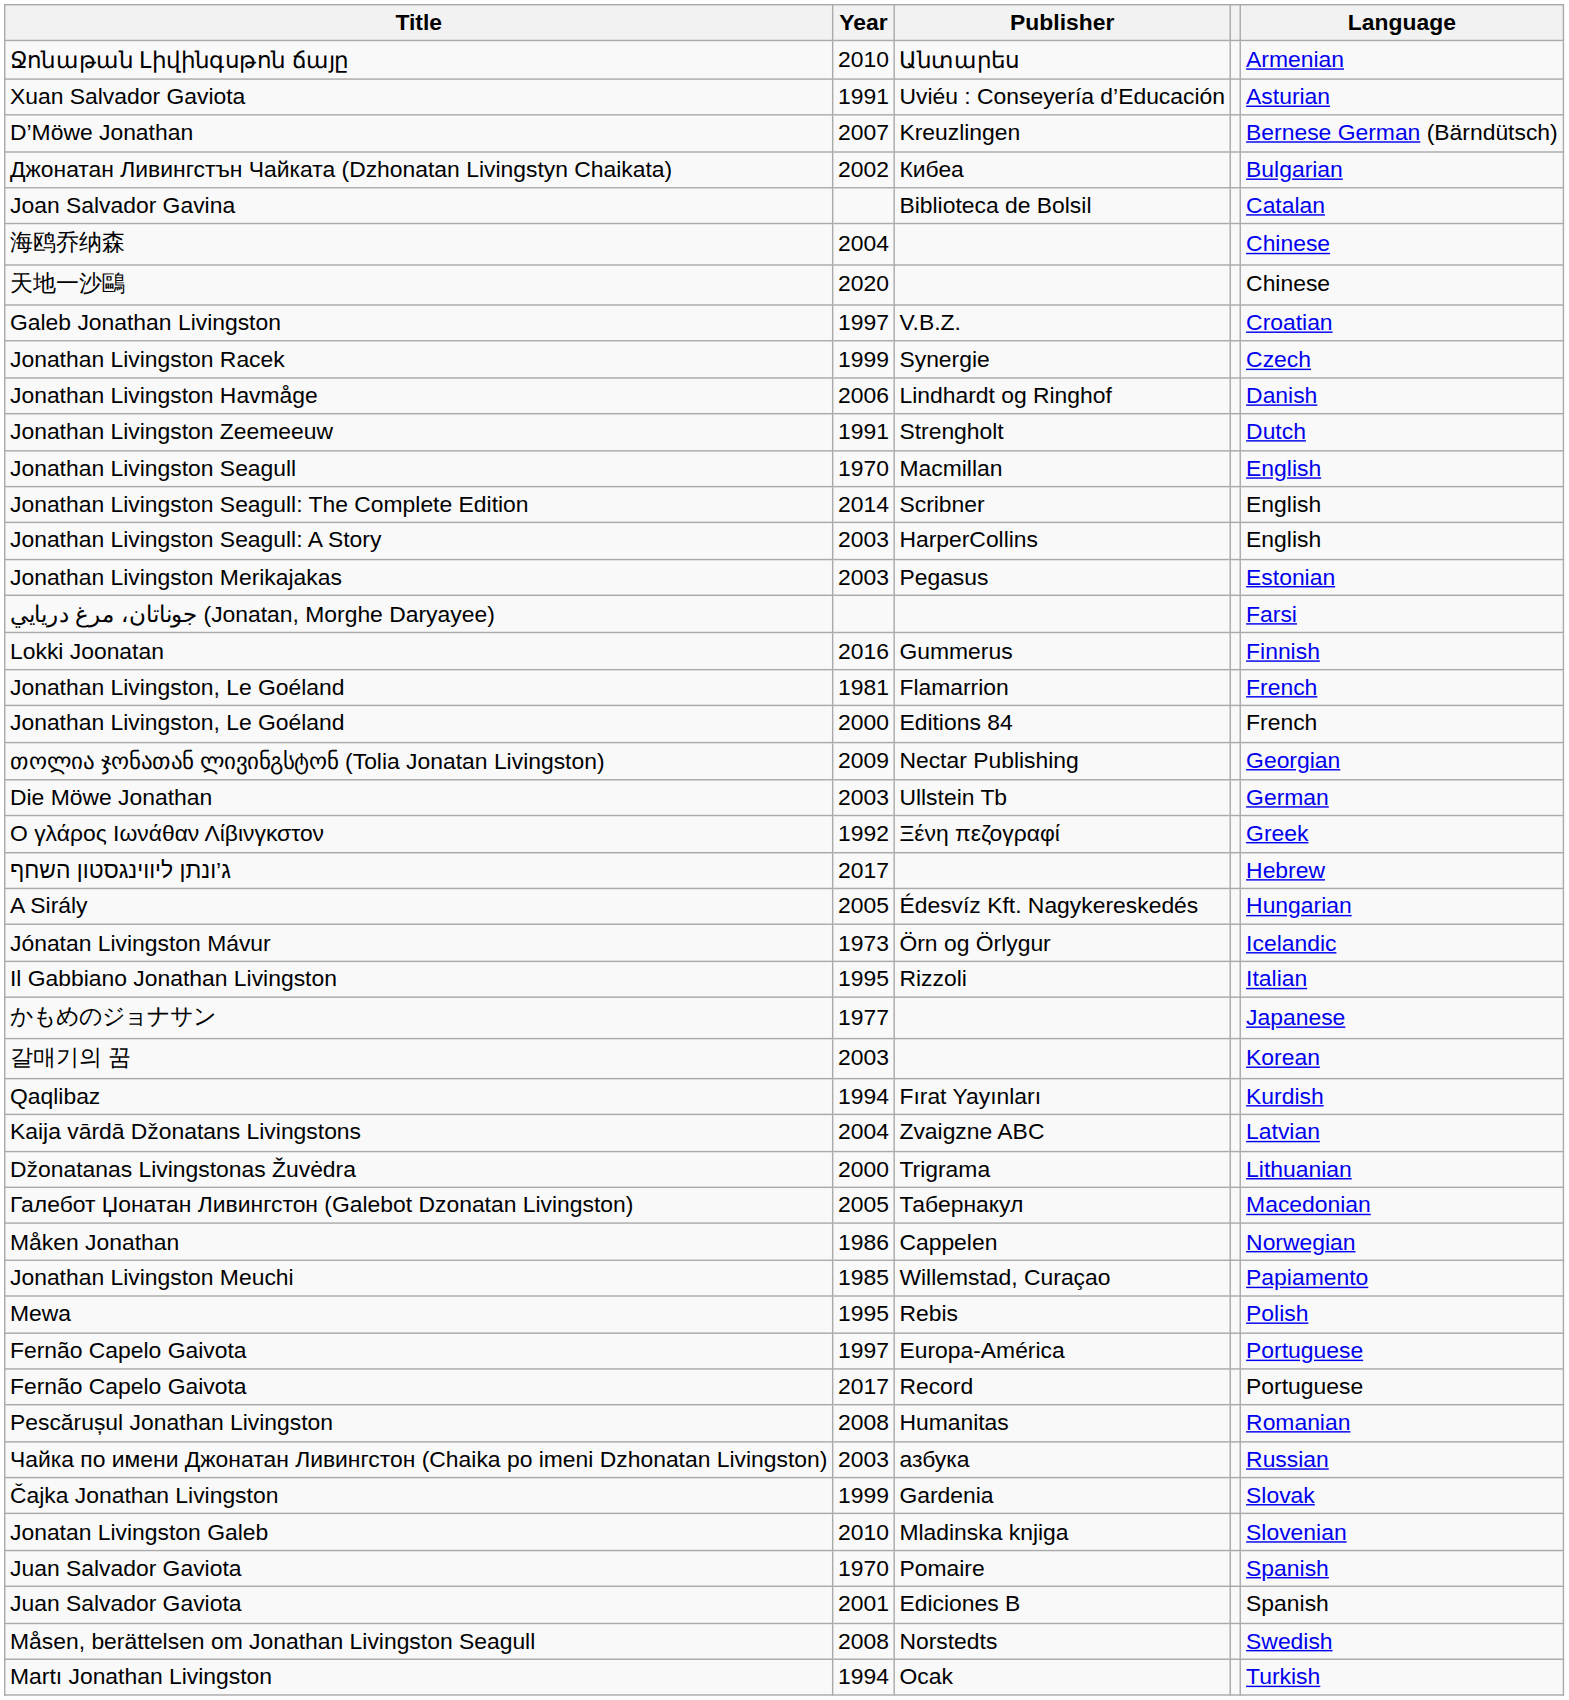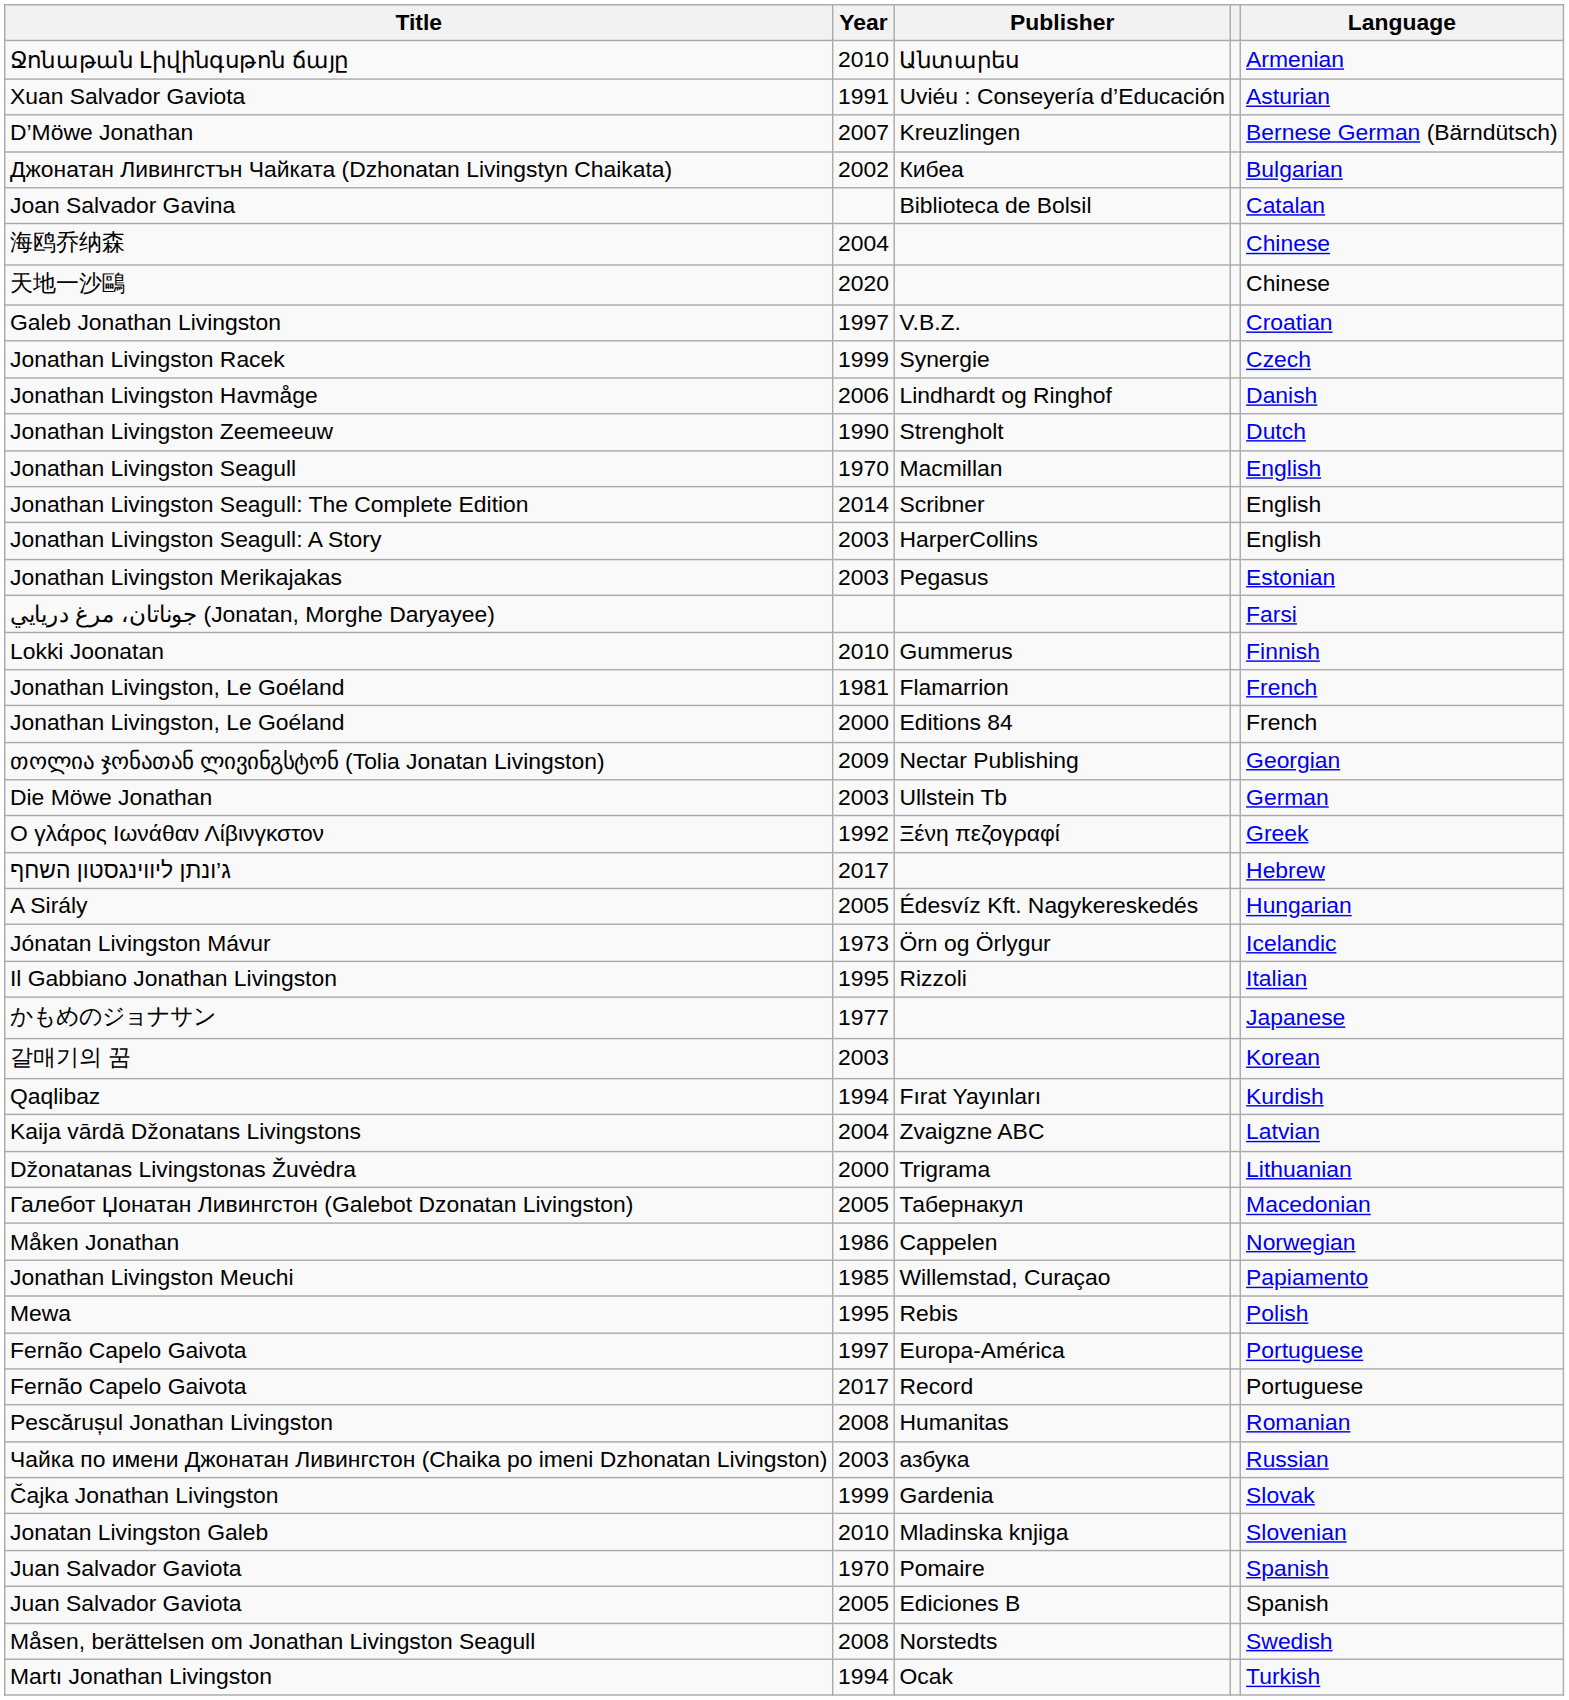 <table class="wikitable sortable">
 <tr>
 <th>Title</th>
 <th>Year</th>
 <th>Publisher</th>
 <th></th>
 <th>Language</th>
 </tr>
 <tr>
 <td>Ջոնաթան Լիվինգսթոն ճայը</td>
 <td>2010</td>
 <td>Անտարես</td>
 <td></td>
 <td><a href='#'>Armenian</a></td>
 </tr>
 <tr>
 <td>Xuan Salvador Gaviota</td>
 <td>1991</td>
 <td>Uviéu : Conseyería d’Educación</td>
 <td></td>
 <td><a href='#'>Asturian</a></td>
 </tr>
 <tr>
 <td>D’Möwe Jonathan</td>
 <td>2007</td>
 <td>Kreuzlingen</td>
 <td></td>
 <td><a href='#'>Bernese German</a> (Bärndütsch)</td>
 </tr>
 <tr>
 <td>Джонатан Ливингстън Чайката   (Dzhonatan Livingstyn Chaikata)</td>
 <td>2002</td>
 <td>Кибеа</td>
 <td></td>
 <td><a href='#'>Bulgarian</a></td>
 </tr>
 <tr>
 <td>Joan Salvador Gavina</td>
 <td></td>
 <td>Biblioteca de Bolsil</td>
 <td></td>
 <td><a href='#'>Catalan</a></td>
 </tr>
 <tr>
 <td>海鸥乔纳森</td>
 <td>2004</td>
 <td></td>
 <td></td>
 <td><a href='#'>Chinese</a></td>
 </tr>
 <tr>
 <td>天地一沙鷗</td>
 <td>2020</td>
 <td></td>
 <td></td>
 <td>Chinese</td>
 </tr>
 <tr>
 <td>Galeb Jonathan Livingston</td>
 <td>1997</td>
 <td>V.B.Z.</td>
 <td></td>
 <td><a href='#'>Croatian</a></td>
 </tr>
 <tr>
 <td>Jonathan Livingston Racek</td>
 <td>1999</td>
 <td>Synergie</td>
 <td></td>
 <td><a href='#'>Czech</a></td>
 </tr>
 <tr>
 <td>Jonathan Livingston Havmåge</td>
 <td>2006</td>
 <td>Lindhardt og Ringhof</td>
 <td></td>
 <td><a href='#'>Danish</a></td>
 </tr>
 <tr>
 <td>Jonathan Livingston Zeemeeuw</td>
-<td>1991</td>
+<td>1990</td>
 <td>Strengholt</td>
 <td></td>
 <td><a href='#'>Dutch</a></td>
 </tr>
 <tr>
 <td>Jonathan Livingston Seagull</td>
 <td>1970</td>
 <td>Macmillan</td>
 <td></td>
 <td><a href='#'>English</a></td>
 </tr>
 <tr>
 <td>Jonathan Livingston Seagull: The Complete Edition</td>
 <td>2014</td>
 <td>Scribner</td>
 <td></td>
 <td>English</td>
 </tr>
 <tr>
 <td>Jonathan Livingston Seagull: A Story</td>
 <td>2003</td>
 <td>HarperCollins</td>
 <td></td>
 <td>English</td>
 </tr>
 <tr>
 <td>Jonathan Livingston Merikajakas</td>
 <td>2003</td>
 <td>Pegasus</td>
 <td></td>
 <td><a href='#'>Estonian</a></td>
 </tr>
 <tr>
 <td>جوناتان، مرغ دريايي (Jonatan, Morghe Daryayee)</td>
 <td></td>
 <td></td>
 <td></td>
 <td><a href='#'>Farsi</a></td>
 </tr>
 <tr>
 <td>Lokki Joonatan</td>
-<td>2016</td>
+<td>2010</td>
 <td>Gummerus</td>
 <td></td>
 <td><a href='#'>Finnish</a></td>
 </tr>
 <tr>
 <td>Jonathan Livingston, Le Goéland</td>
 <td>1981</td>
 <td>Flamarrion</td>
 <td></td>
 <td><a href='#'>French</a></td>
 </tr>
 <tr>
 <td>Jonathan Livingston, Le Goéland</td>
 <td>2000</td>
 <td>Editions 84</td>
 <td></td>
 <td>French</td>
 </tr>
 <tr>
 <td>თოლია ჯონათან ლივინგსტონ (Tolia Jonatan Livingston)</td>
 <td>2009</td>
 <td>Nectar Publishing</td>
 <td></td>
 <td><a href='#'>Georgian</a></td>
 </tr>
 <tr>
 <td>Die Möwe Jonathan</td>
 <td>2003</td>
 <td>Ullstein Tb</td>
 <td></td>
 <td><a href='#'>German</a></td>
 </tr>
 <tr>
 <td>Ο γλάρος Ιωνάθαν Λίβινγκστον</td>
 <td>1992</td>
 <td>Ξένη πεζογραφί</td>
 <td></td>
 <td><a href='#'>Greek</a></td>
 </tr>
 <tr>
 <td>ג’ונתן ליווינגסטון השחף</td>
 <td>2017</td>
 <td></td>
 <td></td>
 <td><a href='#'>Hebrew</a></td>
 </tr>
 <tr>
 <td>A Sirály</td>
 <td>2005</td>
 <td>Édesvíz Kft. Nagykereskedés</td>
 <td></td>
 <td><a href='#'>Hungarian</a></td>
 </tr>
 <tr>
 <td>Jónatan Livingston Mávur</td>
 <td>1973</td>
 <td>Örn og Örlygur</td>
 <td></td>
 <td><a href='#'>Icelandic</a></td>
 </tr>
 <tr>
 <td>Il Gabbiano Jonathan Livingston</td>
 <td>1995</td>
 <td>Rizzoli</td>
 <td></td>
 <td><a href='#'>Italian</a></td>
 </tr>
 <tr>
 <td>かもめのジョナサン</td>
 <td>1977</td>
 <td></td>
 <td></td>
 <td><a href='#'>Japanese</a></td>
 </tr>
 <tr>
 <td>갈매기의 꿈</td>
 <td>2003</td>
 <td></td>
 <td></td>
 <td><a href='#'>Korean</a></td>
 </tr>
 <tr>
 <td>Qaqlibaz</td>
 <td>1994</td>
 <td>Fırat Yayınları</td>
 <td></td>
 <td><a href='#'>Kurdish</a></td>
 </tr>
 <tr>
 <td>Kaija vārdā Džonatans Livingstons</td>
 <td>2004</td>
 <td>Zvaigzne ABC</td>
 <td></td>
 <td><a href='#'>Latvian</a></td>
 </tr>
 <tr>
 <td>Džonatanas Livingstonas Žuvėdra</td>
 <td>2000</td>
 <td>Trigrama</td>
 <td></td>
 <td><a href='#'>Lithuanian</a></td>
 </tr>
 <tr>
 <td>Галебот Џонатан Ливингстон (Galebot Dzonatan Livingston)</td>
 <td>2005</td>
 <td>Табернакул</td>
 <td></td>
 <td><a href='#'>Macedonian</a></td>
 </tr>
 <tr>
 <td>Måken Jonathan</td>
 <td>1986</td>
 <td>Cappelen</td>
 <td></td>
 <td><a href='#'>Norwegian</a></td>
 </tr>
 <tr>
 <td>Jonathan Livingston Meuchi</td>
 <td>1985</td>
 <td>Willemstad, Curaçao</td>
 <td></td>
 <td><a href='#'>Papiamento</a></td>
 </tr>
 <tr>
 <td>Mewa</td>
 <td>1995</td>
 <td>Rebis</td>
 <td></td>
 <td><a href='#'>Polish</a></td>
 </tr>
 <tr>
 <td>Fernão Capelo Gaivota</td>
 <td>1997</td>
 <td>Europa-América</td>
 <td></td>
 <td><a href='#'>Portuguese</a></td>
 </tr>
 <tr>
 <td>Fernão Capelo Gaivota</td>
 <td>2017</td>
 <td>Record</td>
 <td></td>
 <td>Portuguese</td>
 </tr>
 <tr>
 <td>Pescărușul Jonathan Livingston</td>
 <td>2008</td>
 <td>Humanitas</td>
 <td></td>
 <td><a href='#'>Romanian</a></td>
 </tr>
 <tr>
 <td>Чайка по имени Джонатан Ливингстон (Chaika po imeni Dzhonatan Livingston)</td>
 <td>2003</td>
 <td>азбука</td>
 <td></td>
 <td><a href='#'>Russian</a></td>
 </tr>
 <tr>
 <td>Čajka Jonathan Livingston</td>
 <td>1999</td>
 <td>Gardenia</td>
 <td></td>
 <td><a href='#'>Slovak</a></td>
 </tr>
 <tr>
 <td>Jonatan Livingston Galeb</td>
 <td>2010</td>
 <td>Mladinska knjiga</td>
 <td></td>
 <td><a href='#'>Slovenian</a></td>
 </tr>
 <tr>
 <td>Juan Salvador Gaviota</td>
 <td>1970</td>
 <td>Pomaire</td>
 <td></td>
 <td><a href='#'>Spanish</a></td>
 </tr>
 <tr>
 <td>Juan Salvador Gaviota</td>
-<td>2001</td>
+<td>2005</td>
 <td>Ediciones B</td>
 <td></td>
 <td>Spanish</td>
 </tr>
 <tr>
 <td>Måsen, berättelsen om Jonathan Livingston Seagull</td>
 <td>2008</td>
 <td>Norstedts</td>
 <td></td>
 <td><a href='#'>Swedish</a></td>
 </tr>
 <tr>
 <td>Martı Jonathan Livingston</td>
 <td>1994</td>
 <td>Ocak</td>
 <td></td>
 <td><a href='#'>Turkish</a></td>
 </tr>
 </table>
